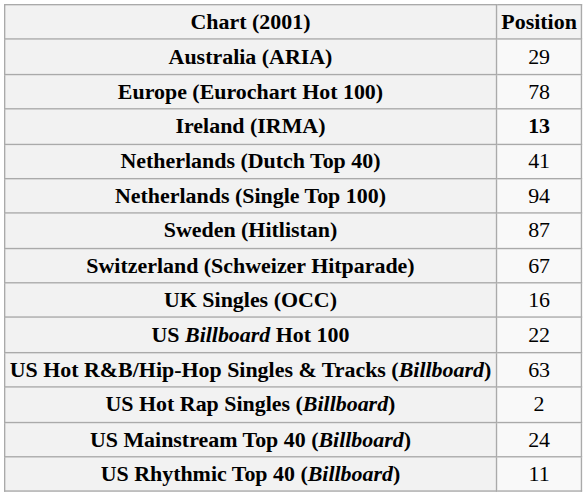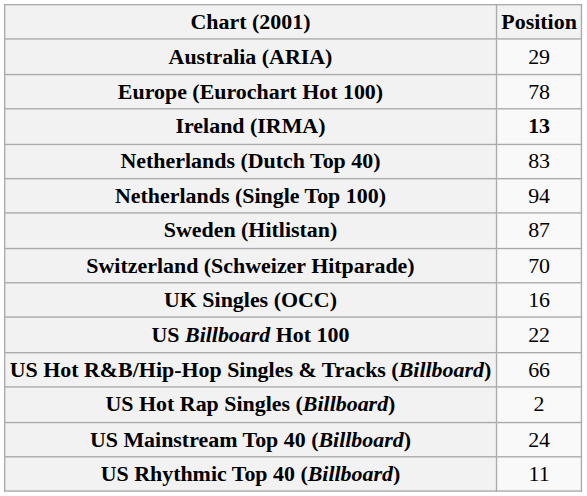 <table class="wikitable sortable plainrowheaders" style="text-align:center">
 <tr>
 <th scope="col">Chart (2001)</th>
 <th scope="col">Position</th>
 </tr>
 <tr>
 <th scope="row">Australia (ARIA)</th>
 <td>29</td>
 </tr>
 <tr>
 <th scope="row">Europe (Eurochart Hot 100)</th>
 <td>78</td>
 </tr>
 <tr>
 <th scope="row">Ireland (IRMA)</th>
 <td><strong>13</strong></td>
 </tr>
 <tr>
 <th scope="row">Netherlands (Dutch Top 40)</th>
-<td>41</td>
+<td>83</td>
 </tr>
 <tr>
 <th scope="row">Netherlands (Single Top 100)</th>
 <td>94</td>
 </tr>
 <tr>
 <th scope="row">Sweden (Hitlistan)</th>
 <td>87</td>
 </tr>
 <tr>
 <th scope="row">Switzerland (Schweizer Hitparade)</th>
-<td>67</td>
+<td>70</td>
 </tr>
 <tr>
 <th scope="row">UK Singles (OCC)</th>
 <td>16</td>
 </tr>
 <tr>
 <th scope="row">US <em>Billboard</em> Hot 100</th>
 <td>22</td>
 </tr>
 <tr>
 <th scope="row">US Hot R&B/Hip-Hop Singles & Tracks (<em>Billboard</em>)</th>
-<td>63</td>
+<td>66</td>
 </tr>
 <tr>
 <th scope="row">US Hot Rap Singles (<em>Billboard</em>)</th>
 <td>2</td>
 </tr>
 <tr>
 <th scope="row">US Mainstream Top 40 (<em>Billboard</em>)</th>
 <td>24</td>
 </tr>
 <tr>
 <th scope="row">US Rhythmic Top 40 (<em>Billboard</em>)</th>
 <td>11</td>
 </tr>
 </table>
